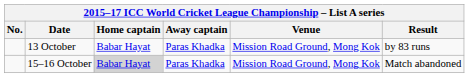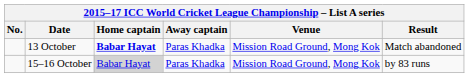 <table class="wikitable">
 <tr>
 <th colspan="6"><a href='#'>2015–17 ICC World Cricket League Championship</a> – List A series</th>
 </tr>
 <tr>
 <th>No.</th>
 <th>Date</th>
 <th>Home captain</th>
 <th>Away captain</th>
 <th>Venue</th>
 <th>Result</th>
 </tr>
 <tr>
 <td></td>
 <td>13 October</td>
-<td><a href='#'>Babar Hayat</a></td>
+<td><strong><a href='#'>Babar Hayat</a></strong></td>
 <td><a href='#'>Paras Khadka</a></td>
 <td><a href='#'>Mission Road Ground</a>, <a href='#'>Mong Kok</a></td>
-<td> by 83 runs</td>
+<td>Match abandoned</td>
 </tr>
 <tr>
 <td></td>
 <td>15–16 October</td>
 <td style="background: lightgrey;"><a href='#'>Babar Hayat</a></td>
 <td><a href='#'>Paras Khadka</a></td>
 <td><a href='#'>Mission Road Ground</a>, <a href='#'>Mong Kok</a></td>
-<td>Match abandoned</td>
+<td> by 83 runs</td>
 </tr>
 </table>
